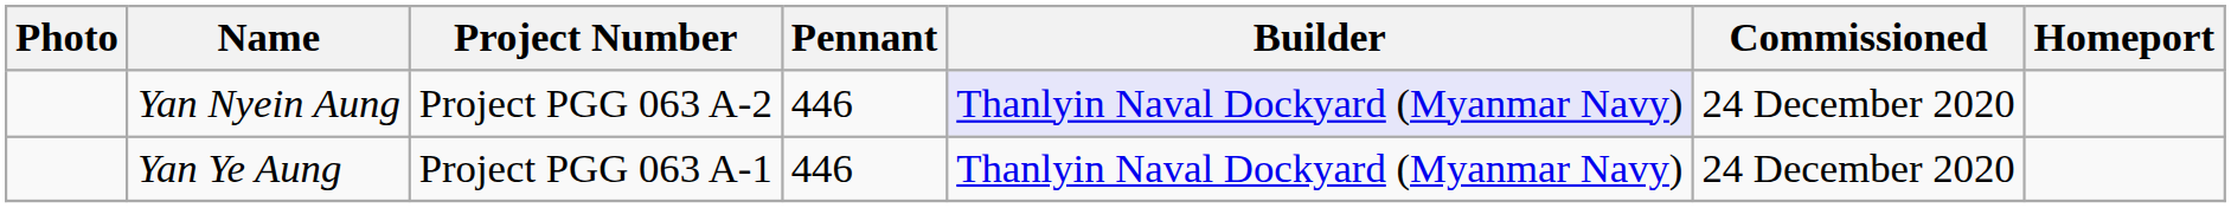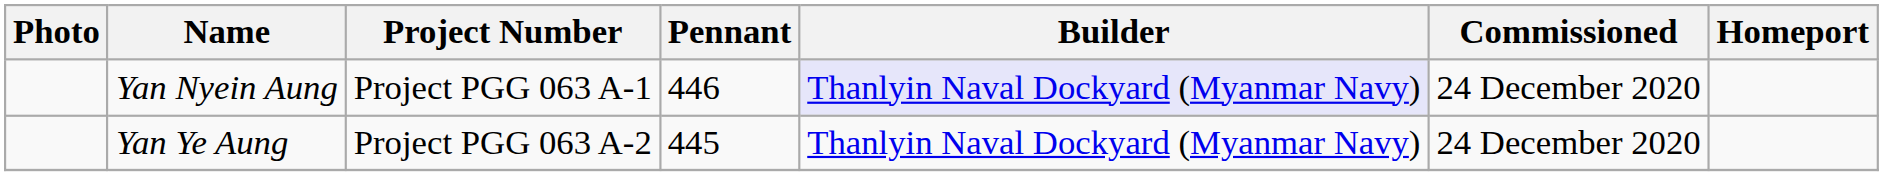 <table class="wikitable">
 <tr>
 <th>Photo</th>
 <th>Name</th>
 <th>Project Number</th>
 <th>Pennant</th>
 <th>Builder</th>
 <th>Commissioned</th>
 <th>Homeport</th>
 </tr>
 <tr>
 <td></td>
 <td><em>Yan Nyein Aung</em></td>
-<td>Project PGG 063 A-2</td>
+<td>Project PGG 063 A-1</td>
 <td>446</td>
 <td style="background: lavender;"><a href='#'>Thanlyin Naval Dockyard</a> (<a href='#'>Myanmar Navy</a>)</td>
 <td>24 December 2020</td>
 <td></td>
 </tr>
 <tr>
 <td></td>
 <td><em>Yan Ye Aung</em></td>
-<td>Project PGG 063 A-1</td>
-<td>446</td>
+<td>Project PGG 063 A-2</td>
+<td>445</td>
 <td><a href='#'>Thanlyin Naval Dockyard</a> (<a href='#'>Myanmar Navy</a>)</td>
 <td>24 December 2020</td>
 <td></td>
 </tr>
 <tr>
 </tr>
 </table>
